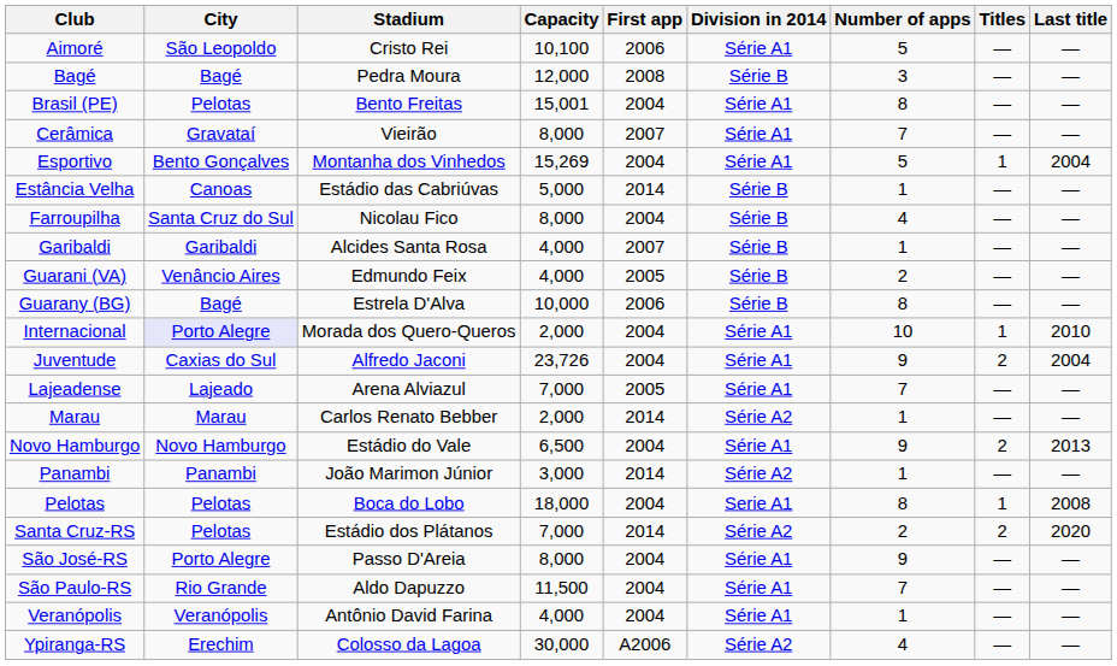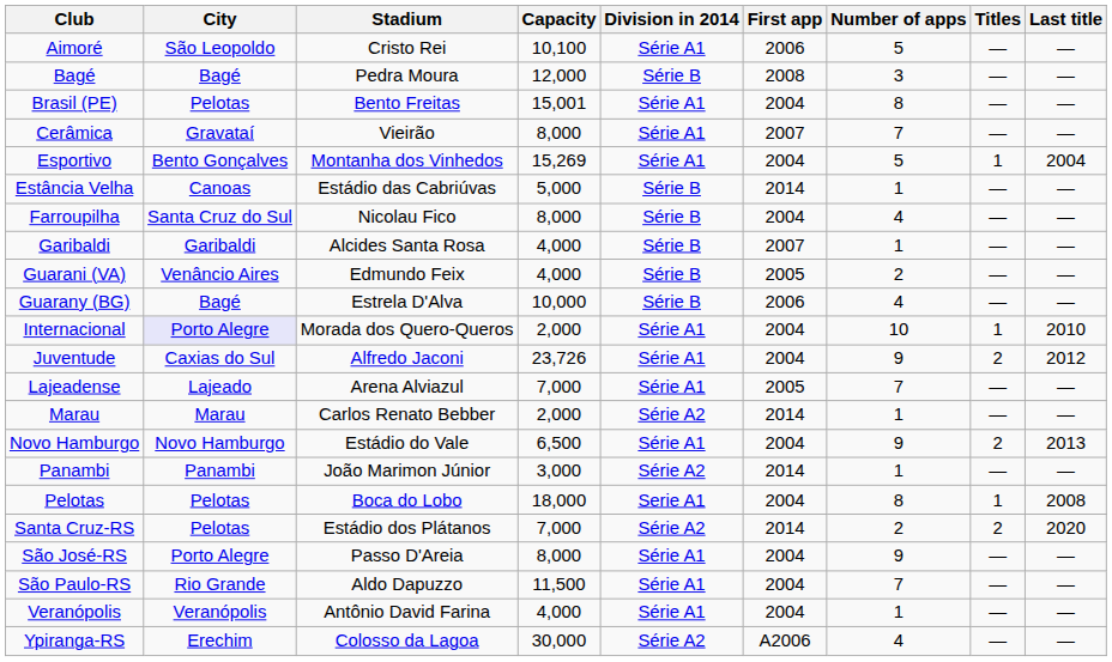 <table class="wikitable sortable" style="text-align:center">
 <tr>
 <th>Club</th>
 <th>City</th>
 <th>Stadium</th>
 <th>Capacity</th>
+<th>Division in 2014</th>
 <th>First app</th>
-<th>Division in 2014</th>
 <th>Number of apps</th>
 <th>Titles</th>
 <th>Last title</th>
 </tr>
 <tr>
 <td><a href='#'>Aimoré</a></td>
 <td><a href='#'>São Leopoldo</a></td>
 <td>Cristo Rei</td>
 <td>10,100</td>
+<td><a href='#'>Série A1</a></td>
 <td>2006</td>
-<td><a href='#'>Série A1</a></td>
 <td>5</td>
 <td>—</td>
 <td>—</td>
 </tr>
 <tr>
 <td><a href='#'>Bagé</a></td>
 <td><a href='#'>Bagé</a></td>
 <td>Pedra Moura</td>
 <td>12,000</td>
+<td><a href='#'>Série B</a></td>
 <td>2008</td>
-<td><a href='#'>Série B</a></td>
 <td>3</td>
 <td>—</td>
 <td>—</td>
 </tr>
 <tr>
 <td><a href='#'>Brasil (PE)</a></td>
 <td><a href='#'>Pelotas</a></td>
 <td><a href='#'>Bento Freitas</a></td>
 <td>15,001</td>
+<td><a href='#'>Série A1</a></td>
 <td>2004</td>
-<td><a href='#'>Série A1</a></td>
 <td>8</td>
 <td>—</td>
 <td>—</td>
 </tr>
 <tr>
 <td><a href='#'>Cerâmica</a></td>
 <td><a href='#'>Gravataí</a></td>
 <td>Vieirão</td>
 <td>8,000</td>
+<td><a href='#'>Série A1</a></td>
 <td>2007</td>
-<td><a href='#'>Série A1</a></td>
 <td>7</td>
 <td>—</td>
 <td>—</td>
 </tr>
 <tr>
 <td><a href='#'>Esportivo</a></td>
 <td><a href='#'>Bento Gonçalves</a></td>
 <td><a href='#'>Montanha dos Vinhedos</a></td>
 <td>15,269</td>
+<td><a href='#'>Série A1</a></td>
 <td>2004</td>
-<td><a href='#'>Série A1</a></td>
 <td>5</td>
 <td>1</td>
 <td>2004</td>
 </tr>
 <tr>
 <td><a href='#'>Estância Velha</a></td>
 <td><a href='#'>Canoas</a></td>
 <td>Estádio das Cabriúvas</td>
 <td>5,000</td>
+<td><a href='#'>Série B</a></td>
 <td>2014</td>
-<td><a href='#'>Série B</a></td>
 <td>1</td>
 <td>—</td>
 <td>—</td>
 </tr>
 <tr>
 <td><a href='#'>Farroupilha</a></td>
 <td><a href='#'>Santa Cruz do Sul</a></td>
 <td>Nicolau Fico</td>
 <td>8,000</td>
+<td><a href='#'>Série B</a></td>
 <td>2004</td>
-<td><a href='#'>Série B</a></td>
 <td>4</td>
 <td>—</td>
 <td>—</td>
 </tr>
 <tr>
 <td><a href='#'>Garibaldi</a></td>
 <td><a href='#'>Garibaldi</a></td>
 <td>Alcides Santa Rosa</td>
 <td>4,000</td>
+<td><a href='#'>Série B</a></td>
 <td>2007</td>
-<td><a href='#'>Série B</a></td>
 <td>1</td>
 <td>—</td>
 <td>—</td>
 </tr>
 <tr>
 <td><a href='#'>Guarani (VA)</a></td>
 <td><a href='#'>Venâncio Aires</a></td>
 <td>Edmundo Feix</td>
 <td>4,000</td>
+<td><a href='#'>Série B</a></td>
 <td>2005</td>
-<td><a href='#'>Série B</a></td>
 <td>2</td>
 <td>—</td>
 <td>—</td>
 </tr>
 <tr>
 <td><a href='#'>Guarany (BG)</a></td>
 <td><a href='#'>Bagé</a></td>
 <td>Estrela D'Alva</td>
 <td>10,000</td>
+<td><a href='#'>Série B</a></td>
 <td>2006</td>
-<td><a href='#'>Série B</a></td>
-<td>8</td>
+<td>4</td>
 <td>—</td>
 <td>—</td>
 </tr>
 <tr>
 <td><a href='#'>Internacional</a></td>
 <td style="background: lavender;"><a href='#'>Porto Alegre</a></td>
 <td>Morada dos Quero-Queros</td>
 <td>2,000</td>
+<td><a href='#'>Série A1</a></td>
 <td>2004</td>
-<td><a href='#'>Série A1</a></td>
 <td>10</td>
 <td>1</td>
 <td>2010</td>
 </tr>
 <tr>
 <td><a href='#'>Juventude</a></td>
 <td><a href='#'>Caxias do Sul</a></td>
 <td><a href='#'>Alfredo Jaconi</a></td>
 <td>23,726</td>
+<td><a href='#'>Série A1</a></td>
 <td>2004</td>
-<td><a href='#'>Série A1</a></td>
 <td>9</td>
 <td>2</td>
-<td>2004</td>
+<td>2012</td>
 </tr>
 <tr>
 <td><a href='#'>Lajeadense</a></td>
 <td><a href='#'>Lajeado</a></td>
 <td>Arena Alviazul</td>
 <td>7,000</td>
+<td><a href='#'>Série A1</a></td>
 <td>2005</td>
-<td><a href='#'>Série A1</a></td>
 <td>7</td>
 <td>—</td>
 <td>—</td>
 </tr>
 <tr>
 <td><a href='#'>Marau</a></td>
 <td><a href='#'>Marau</a></td>
 <td>Carlos Renato Bebber</td>
 <td>2,000</td>
+<td><a href='#'>Série A2</a></td>
 <td>2014</td>
-<td><a href='#'>Série A2</a></td>
 <td>1</td>
 <td>—</td>
 <td>—</td>
 </tr>
 <tr>
 <td><a href='#'>Novo Hamburgo</a></td>
 <td><a href='#'>Novo Hamburgo</a></td>
 <td>Estádio do Vale</td>
 <td>6,500</td>
+<td><a href='#'>Série A1</a></td>
 <td>2004</td>
-<td><a href='#'>Série A1</a></td>
 <td>9</td>
 <td>2</td>
 <td>2013</td>
 </tr>
 <tr>
 <td><a href='#'>Panambi</a></td>
 <td><a href='#'>Panambi</a></td>
 <td>João Marimon Júnior</td>
 <td>3,000</td>
+<td><a href='#'>Série A2</a></td>
 <td>2014</td>
-<td><a href='#'>Série A2</a></td>
 <td>1</td>
 <td>—</td>
 <td>—</td>
 </tr>
 <tr>
 <td><a href='#'>Pelotas</a></td>
 <td><a href='#'>Pelotas</a></td>
 <td><a href='#'>Boca do Lobo</a></td>
 <td>18,000</td>
+<td><a href='#'>Serie A1</a></td>
 <td>2004</td>
-<td><a href='#'>Serie A1</a></td>
 <td>8</td>
 <td>1</td>
 <td>2008</td>
 </tr>
 <tr>
 <td><a href='#'>Santa Cruz-RS</a></td>
 <td><a href='#'>Pelotas</a></td>
 <td>Estádio dos Plátanos</td>
 <td>7,000</td>
+<td><a href='#'>Série A2</a></td>
 <td>2014</td>
-<td><a href='#'>Série A2</a></td>
 <td>2</td>
 <td>2</td>
 <td>2020</td>
 </tr>
 <tr>
 <td><a href='#'>São José-RS</a></td>
 <td><a href='#'>Porto Alegre</a></td>
 <td>Passo D'Areia</td>
 <td>8,000</td>
+<td><a href='#'>Série A1</a></td>
 <td>2004</td>
-<td><a href='#'>Série A1</a></td>
 <td>9</td>
 <td>—</td>
 <td>—</td>
 </tr>
 <tr>
 <td><a href='#'>São Paulo-RS</a></td>
 <td><a href='#'>Rio Grande</a></td>
 <td>Aldo Dapuzzo</td>
 <td>11,500</td>
+<td><a href='#'>Série A1</a></td>
 <td>2004</td>
-<td><a href='#'>Série A1</a></td>
 <td>7</td>
 <td>—</td>
 <td>—</td>
 </tr>
 <tr>
 <td><a href='#'>Veranópolis</a></td>
 <td><a href='#'>Veranópolis</a></td>
 <td>Antônio David Farina</td>
 <td>4,000</td>
+<td><a href='#'>Série A1</a></td>
 <td>2004</td>
-<td><a href='#'>Série A1</a></td>
 <td>1</td>
 <td>—</td>
 <td>—</td>
 </tr>
 <tr>
 <td><a href='#'>Ypiranga-RS</a></td>
 <td><a href='#'>Erechim</a></td>
 <td><a href='#'>Colosso da Lagoa</a></td>
 <td>30,000</td>
+<td><a href='#'>Série A2</a></td>
 <td>A2006</td>
-<td><a href='#'>Série A2</a></td>
 <td>4</td>
 <td>—</td>
 <td>—</td>
 </tr>
 </table>
